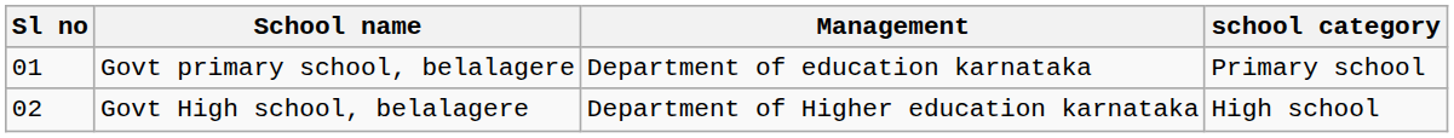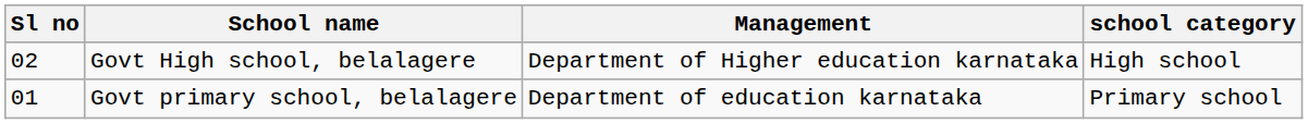 <table class="wikitable">
 <tr>
 <th>Sl no</th>
 <th>School name</th>
 <th>Management</th>
 <th>school category</th>
 </tr>
 <tr>
+<td>02</td>
+<td>Govt High school, belalagere</td>
+<td>Department of Higher education karnataka</td>
+<td>High school</td>
+</tr>
+<tr>
 <td>01</td>
 <td>Govt primary school, belalagere</td>
 <td>Department of education karnataka</td>
 <td>Primary school</td>
 </tr>
-<tr>
-<td>02</td>
-<td>Govt High school, belalagere</td>
-<td>Department of Higher education karnataka</td>
-<td>High school</td>
-</tr>
 </table>
